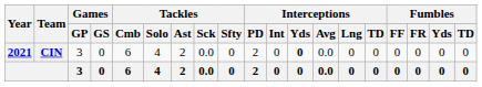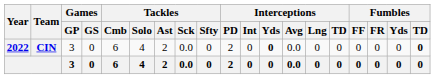 <table class="wikitable" style="text-align:center;">
 <tr>
 <th rowspan="2">Year</th>
 <th rowspan="2">Team</th>
 <th colspan="2">Games</th>
 <th colspan="5">Tackles</th>
 <th colspan="6">Interceptions</th>
 <th colspan="4">Fumbles</th>
 </tr>
 <tr>
 <th>GP</th>
 <th>GS</th>
 <th>Cmb</th>
 <th>Solo</th>
 <th>Ast</th>
 <th>Sck</th>
 <th>Sfty</th>
 <th>PD</th>
 <th>Int</th>
 <th>Yds</th>
 <th>Avg</th>
 <th>Lng</th>
 <th>TD</th>
 <th>FF</th>
 <th>FR</th>
 <th>Yds</th>
 <th>TD</th>
 </tr>
 <tr>
-<th><a href='#'>2021</a></th>
+<th><a href='#'>2022</a></th>
 <th><a href='#'>CIN</a></th>
 <td>3</td>
 <td>0</td>
 <td>6</td>
 <td>4</td>
 <td>2</td>
 <td>0.0</td>
 <td>0</td>
 <td>2</td>
 <td>0</td>
 <td><strong>0</strong></td>
 <td>0.0</td>
 <td>0</td>
 <td>0</td>
 <td>0</td>
 <td>0</td>
 <td>0</td>
-<td>0</td>
+<td><strong>0</strong></td>
 </tr>
 <tr>
 <th colspan="2"></th>
 <th>3</th>
 <th>0</th>
 <th>6</th>
 <th>4</th>
 <th>2</th>
 <th>0.0</th>
 <th>0</th>
 <th>2</th>
 <th>0</th>
 <th>0</th>
 <th>0.0</th>
 <th>0</th>
 <th>0</th>
 <th>0</th>
 <th>0</th>
 <th>0</th>
 <th>0</th>
 </tr>
 </table>
